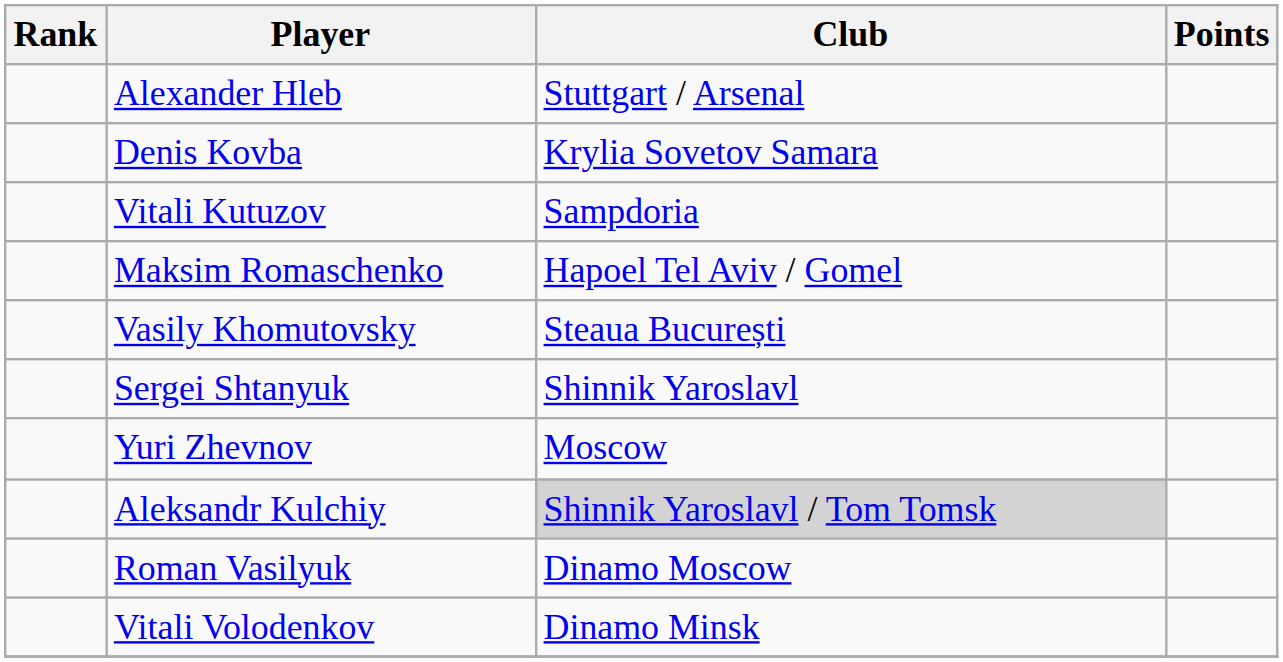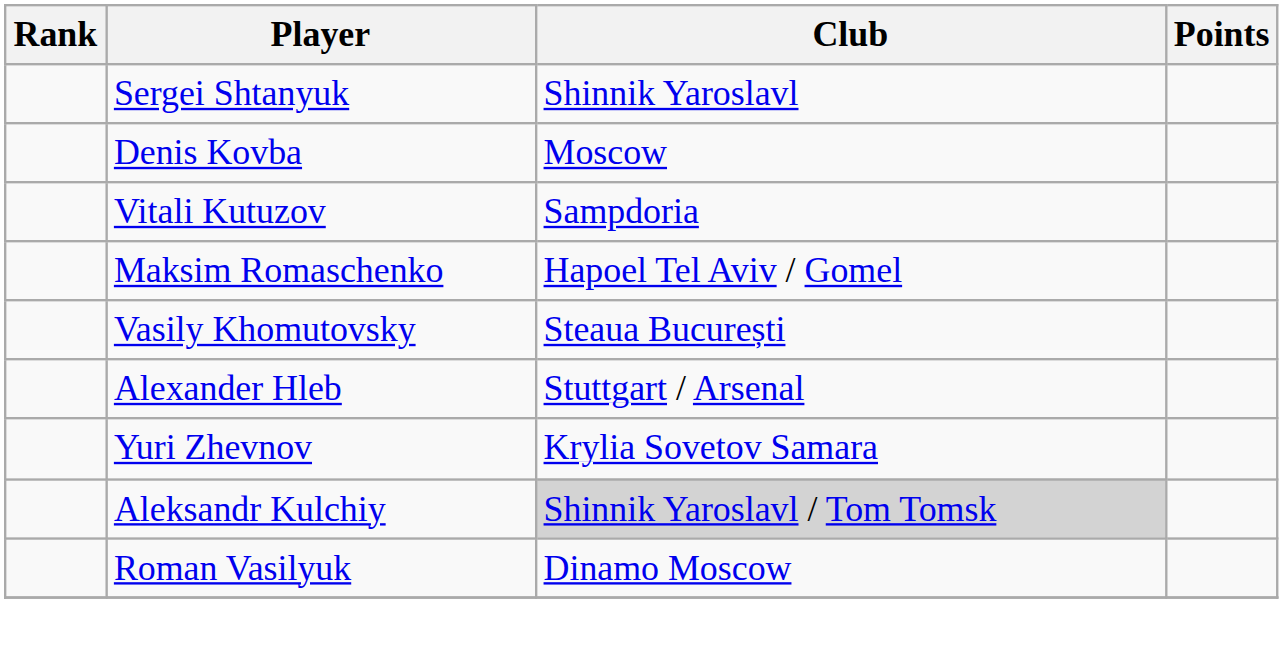 <table class="wikitable" style="font-size:95%;">
 <tr>
 <th>Rank</th>
 <th width="175pt">Player</th>
 <th width="260pt">Club</th>
 <th>Points</th>
 </tr>
 <tr>
 <td></td>
-<td><a href='#'>Alexander Hleb</a></td>
-<td> <a href='#'>Stuttgart</a> /  <a href='#'>Arsenal</a></td>
+<td><a href='#'>Sergei Shtanyuk</a></td>
+<td> <a href='#'>Shinnik Yaroslavl</a></td>
 <td></td>
 </tr>
 <tr>
 <td></td>
 <td><a href='#'>Denis Kovba</a></td>
-<td> <a href='#'>Krylia Sovetov Samara</a></td>
+<td> <a href='#'>Moscow</a></td>
 <td></td>
 </tr>
 <tr>
 <td></td>
 <td><a href='#'>Vitali Kutuzov</a></td>
 <td> <a href='#'>Sampdoria</a></td>
 <td></td>
 </tr>
 <tr>
 <td></td>
 <td><a href='#'>Maksim Romaschenko</a></td>
 <td> <a href='#'>Hapoel Tel Aviv</a> /  <a href='#'>Gomel</a></td>
 <td></td>
 </tr>
 <tr>
 <td></td>
 <td><a href='#'>Vasily Khomutovsky</a></td>
 <td> <a href='#'>Steaua București</a></td>
 <td></td>
 </tr>
 <tr>
 <td></td>
-<td><a href='#'>Sergei Shtanyuk</a></td>
-<td> <a href='#'>Shinnik Yaroslavl</a></td>
+<td><a href='#'>Alexander Hleb</a></td>
+<td> <a href='#'>Stuttgart</a> /  <a href='#'>Arsenal</a></td>
 <td></td>
 </tr>
 <tr>
 <td></td>
 <td><a href='#'>Yuri Zhevnov</a></td>
-<td> <a href='#'>Moscow</a></td>
+<td> <a href='#'>Krylia Sovetov Samara</a></td>
 <td></td>
 </tr>
 <tr>
 <td></td>
 <td><a href='#'>Aleksandr Kulchiy</a></td>
 <td style="background: lightgrey;"> <a href='#'>Shinnik Yaroslavl</a> /  <a href='#'>Tom Tomsk</a></td>
 <td></td>
 </tr>
 <tr>
 <td></td>
 <td><a href='#'>Roman Vasilyuk</a></td>
 <td> <a href='#'>Dinamo Moscow</a></td>
 <td></td>
 </tr>
 <tr>
-<td></td>
-<td><a href='#'>Vitali Volodenkov</a></td>
-<td> <a href='#'>Dinamo Minsk</a></td>
-<td></td>
-</tr>
-<tr>
 </tr>
 </table>
